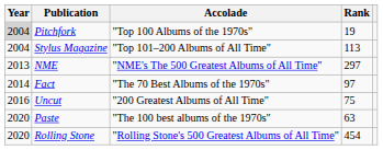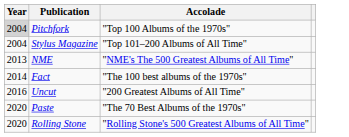 <table class="sortable wikitable">
 <tr align=center>
 <th scope="col">Year</th>
 <th scope="col">Publication</th>
 <th scope="col">Accolade</th>
-<th scope="col">Rank</th>
 <th scope="col" class="unsortable"></th>
 </tr>
 <tr>
 <td style="background: lightgrey;">2004</td>
 <td><a href='#'><em>Pitchfork</em></a></td>
 <td>"Top 100 Albums of the 1970s"</td>
-<td>19</td>
 <td></td>
 </tr>
 <tr>
 <td>2004</td>
 <td><em><a href='#'>Stylus Magazine</a></em></td>
 <td>"Top 101–200 Albums of All Time"</td>
-<td>113</td>
 <td></td>
 </tr>
 <tr>
 <td>2013</td>
 <td><em><a href='#'>NME</a></em></td>
 <td>"<a href='#'>NME's The 500 Greatest Albums of All Time</a>"</td>
-<td>297</td>
 <td></td>
 </tr>
 <tr>
 <td>2014</td>
 <td><a href='#'><em>Fact</em></a></td>
-<td>"The 70 Best Albums of the 1970s"</td>
-<td>97</td>
+<td>"The 100 best albums of the 1970s"</td>
 <td></td>
 </tr>
 <tr>
 <td>2016</td>
 <td><a href='#'><em>Uncut</em></a></td>
 <td>"200 Greatest Albums of All Time"</td>
-<td>75</td>
 <td></td>
 </tr>
 <tr>
 <td>2020</td>
 <td><a href='#'><em>Paste</em></a></td>
-<td>"The 100 best albums of the 1970s"</td>
-<td>63</td>
+<td>"The 70 Best Albums of the 1970s"</td>
 <td></td>
 </tr>
 <tr>
 <td>2020</td>
 <td><em><a href='#'>Rolling Stone</a></em></td>
 <td>"<a href='#'>Rolling Stone's 500 Greatest Albums of All Time</a>"</td>
-<td>454</td>
 <td></td>
 </tr>
 </table>
